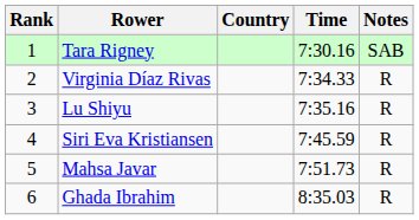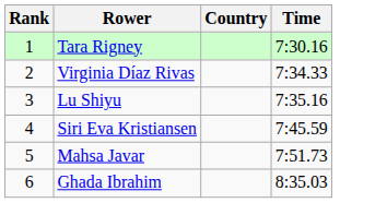 <table class="wikitable" style="text-align:center">
 <tr>
 <th>Rank</th>
 <th>Rower</th>
 <th>Country</th>
 <th>Time</th>
-<th>Notes</th>
 </tr>
 <tr bgcolor=ccffcc>
 <td>1</td>
 <td align="left"><a href='#'>Tara Rigney</a></td>
 <td align="left"></td>
 <td>7:30.16</td>
-<td>SAB</td>
 </tr>
 <tr>
 <td>2</td>
 <td align="left"><a href='#'>Virginia Díaz Rivas</a></td>
 <td align="left"></td>
 <td>7:34.33</td>
-<td>R</td>
 </tr>
 <tr>
 <td>3</td>
 <td align="left"><a href='#'>Lu Shiyu</a></td>
 <td align="left"></td>
 <td>7:35.16</td>
-<td>R</td>
 </tr>
 <tr>
 <td>4</td>
 <td align="left"><a href='#'>Siri Eva Kristiansen</a></td>
 <td align="left"></td>
 <td>7:45.59</td>
-<td>R</td>
 </tr>
 <tr>
 <td>5</td>
 <td align="left"><a href='#'>Mahsa Javar</a></td>
 <td align="left"></td>
 <td>7:51.73</td>
-<td>R</td>
 </tr>
 <tr>
 <td>6</td>
 <td align="left"><a href='#'>Ghada Ibrahim</a></td>
 <td align="left"></td>
 <td>8:35.03</td>
-<td>R</td>
 </tr>
 </table>
